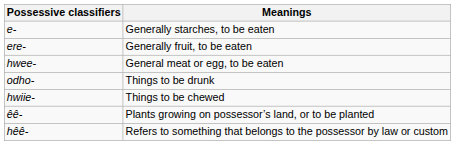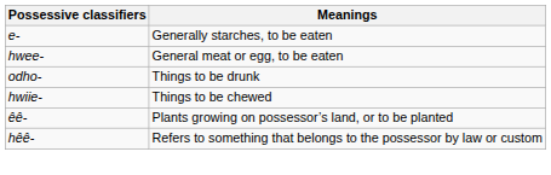 <table class="wikitable">
 <tr>
 <th><strong>Possessive classifiers</strong></th>
 <th><strong>Meanings</strong></th>
 </tr>
 <tr>
 <td><em>e-</em></td>
 <td>Generally starches, to be eaten</td>
-</tr>
-<tr>
-<td><em>ere- </em></td>
-<td>Generally fruit, to be eaten</td>
 </tr>
 <tr>
 <td><em>hwee-</em></td>
 <td>General meat or egg, to be eaten</td>
 </tr>
 <tr>
 <td><em>odho-</em></td>
 <td>Things to be drunk</td>
 </tr>
 <tr>
 <td><em>hwiie-</em></td>
 <td>Things to be chewed</td>
 </tr>
 <tr>
 <td><em>êê-</em></td>
 <td>Plants growing on possessor’s land, or to be planted</td>
 </tr>
 <tr>
 <td><em>hêê-</em></td>
 <td>Refers to something that belongs to the possessor by law or custom</td>
 </tr>
 </table>
